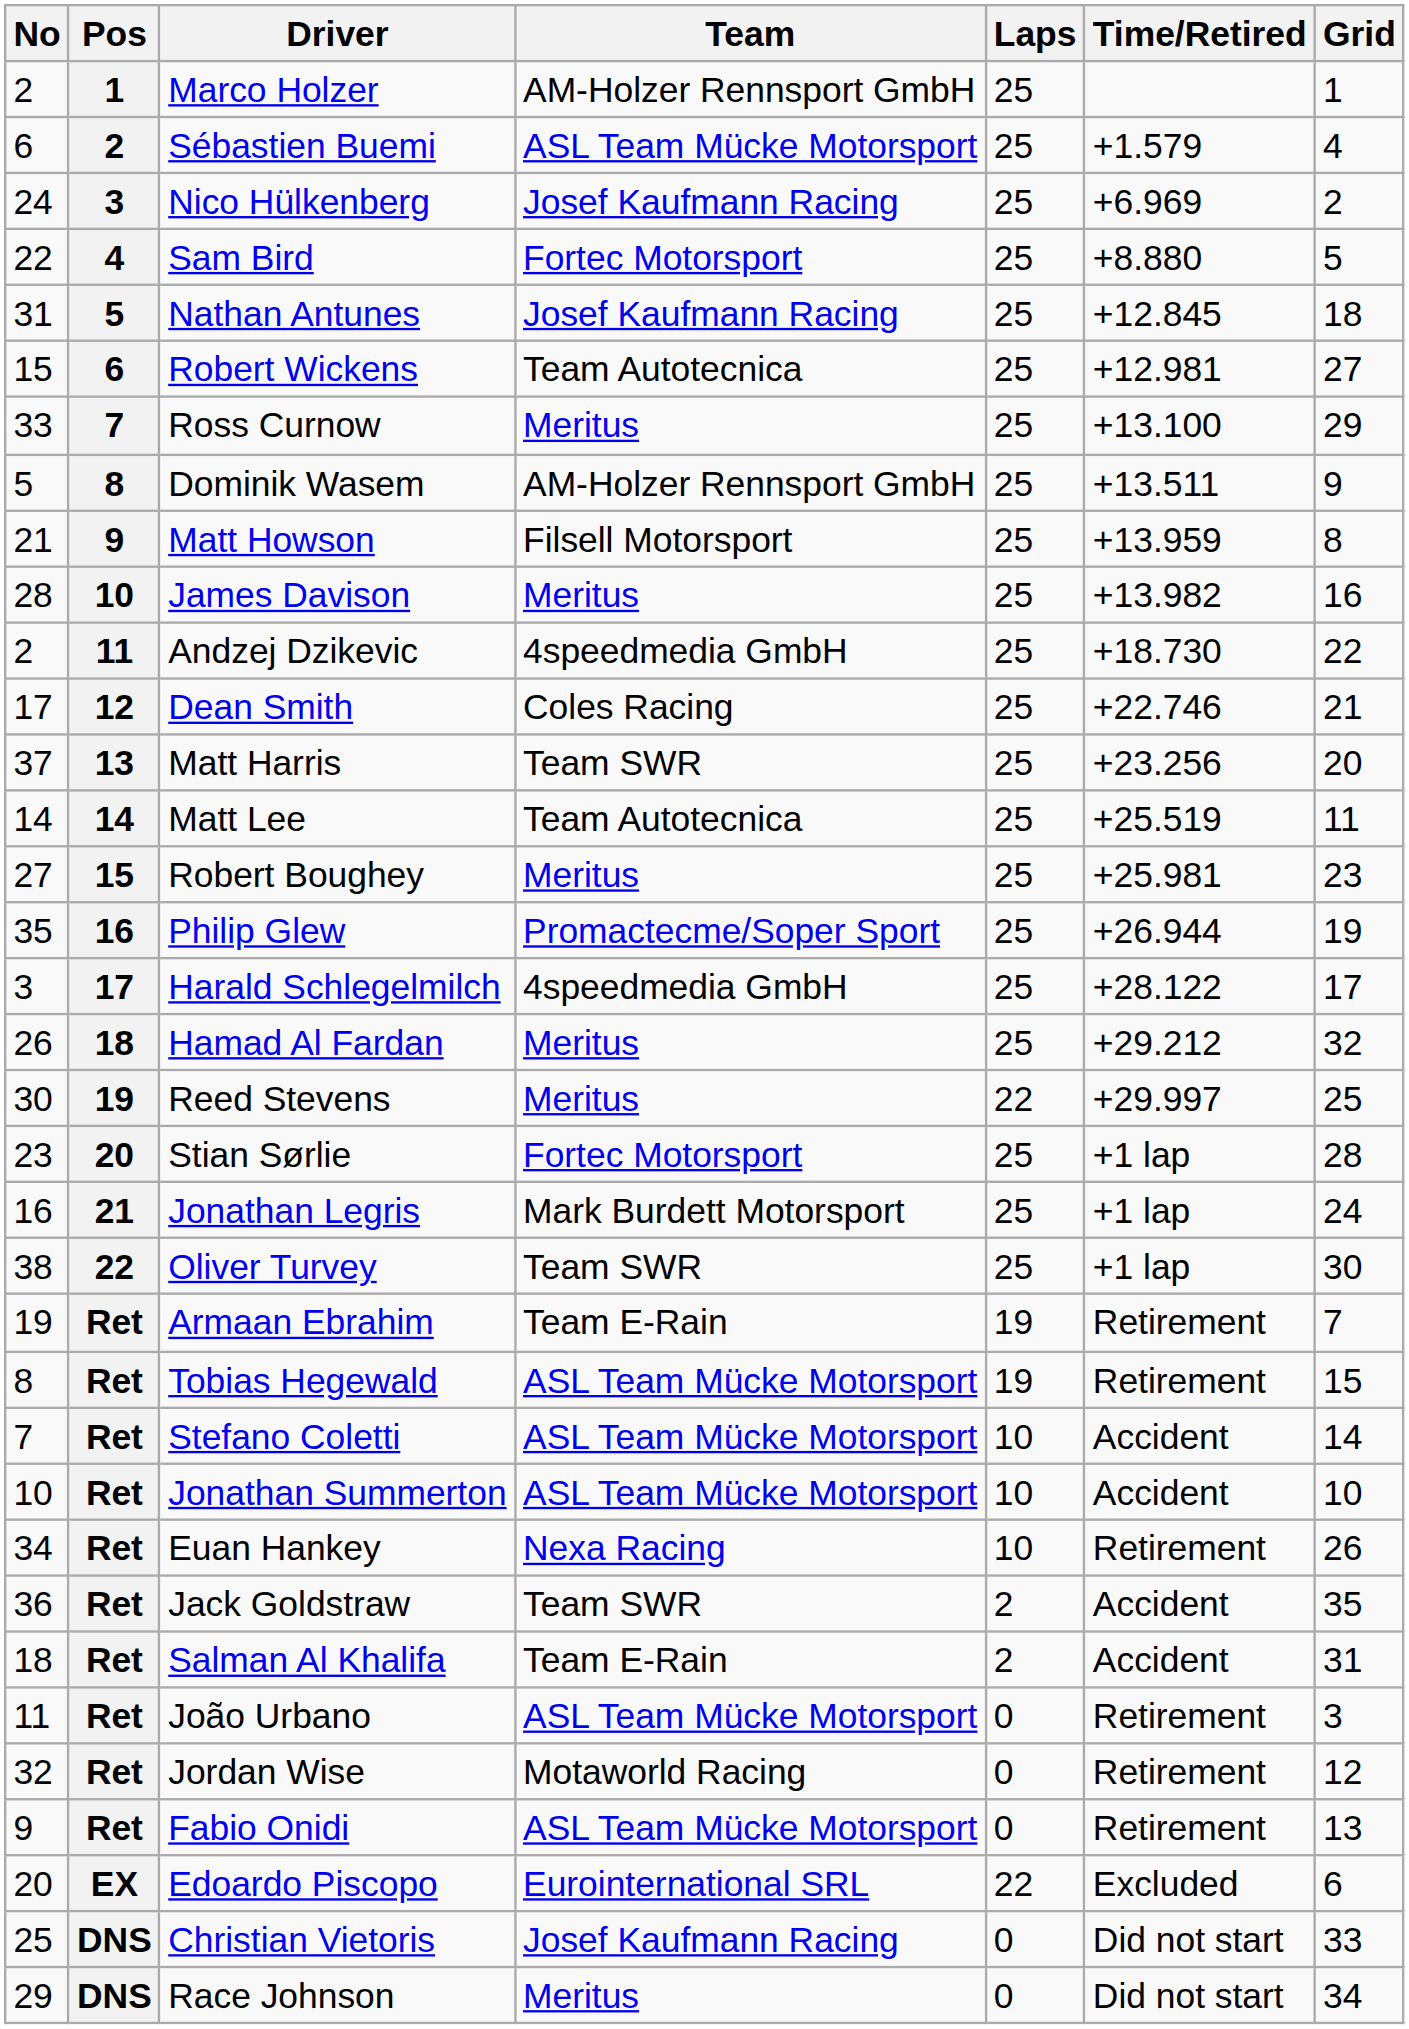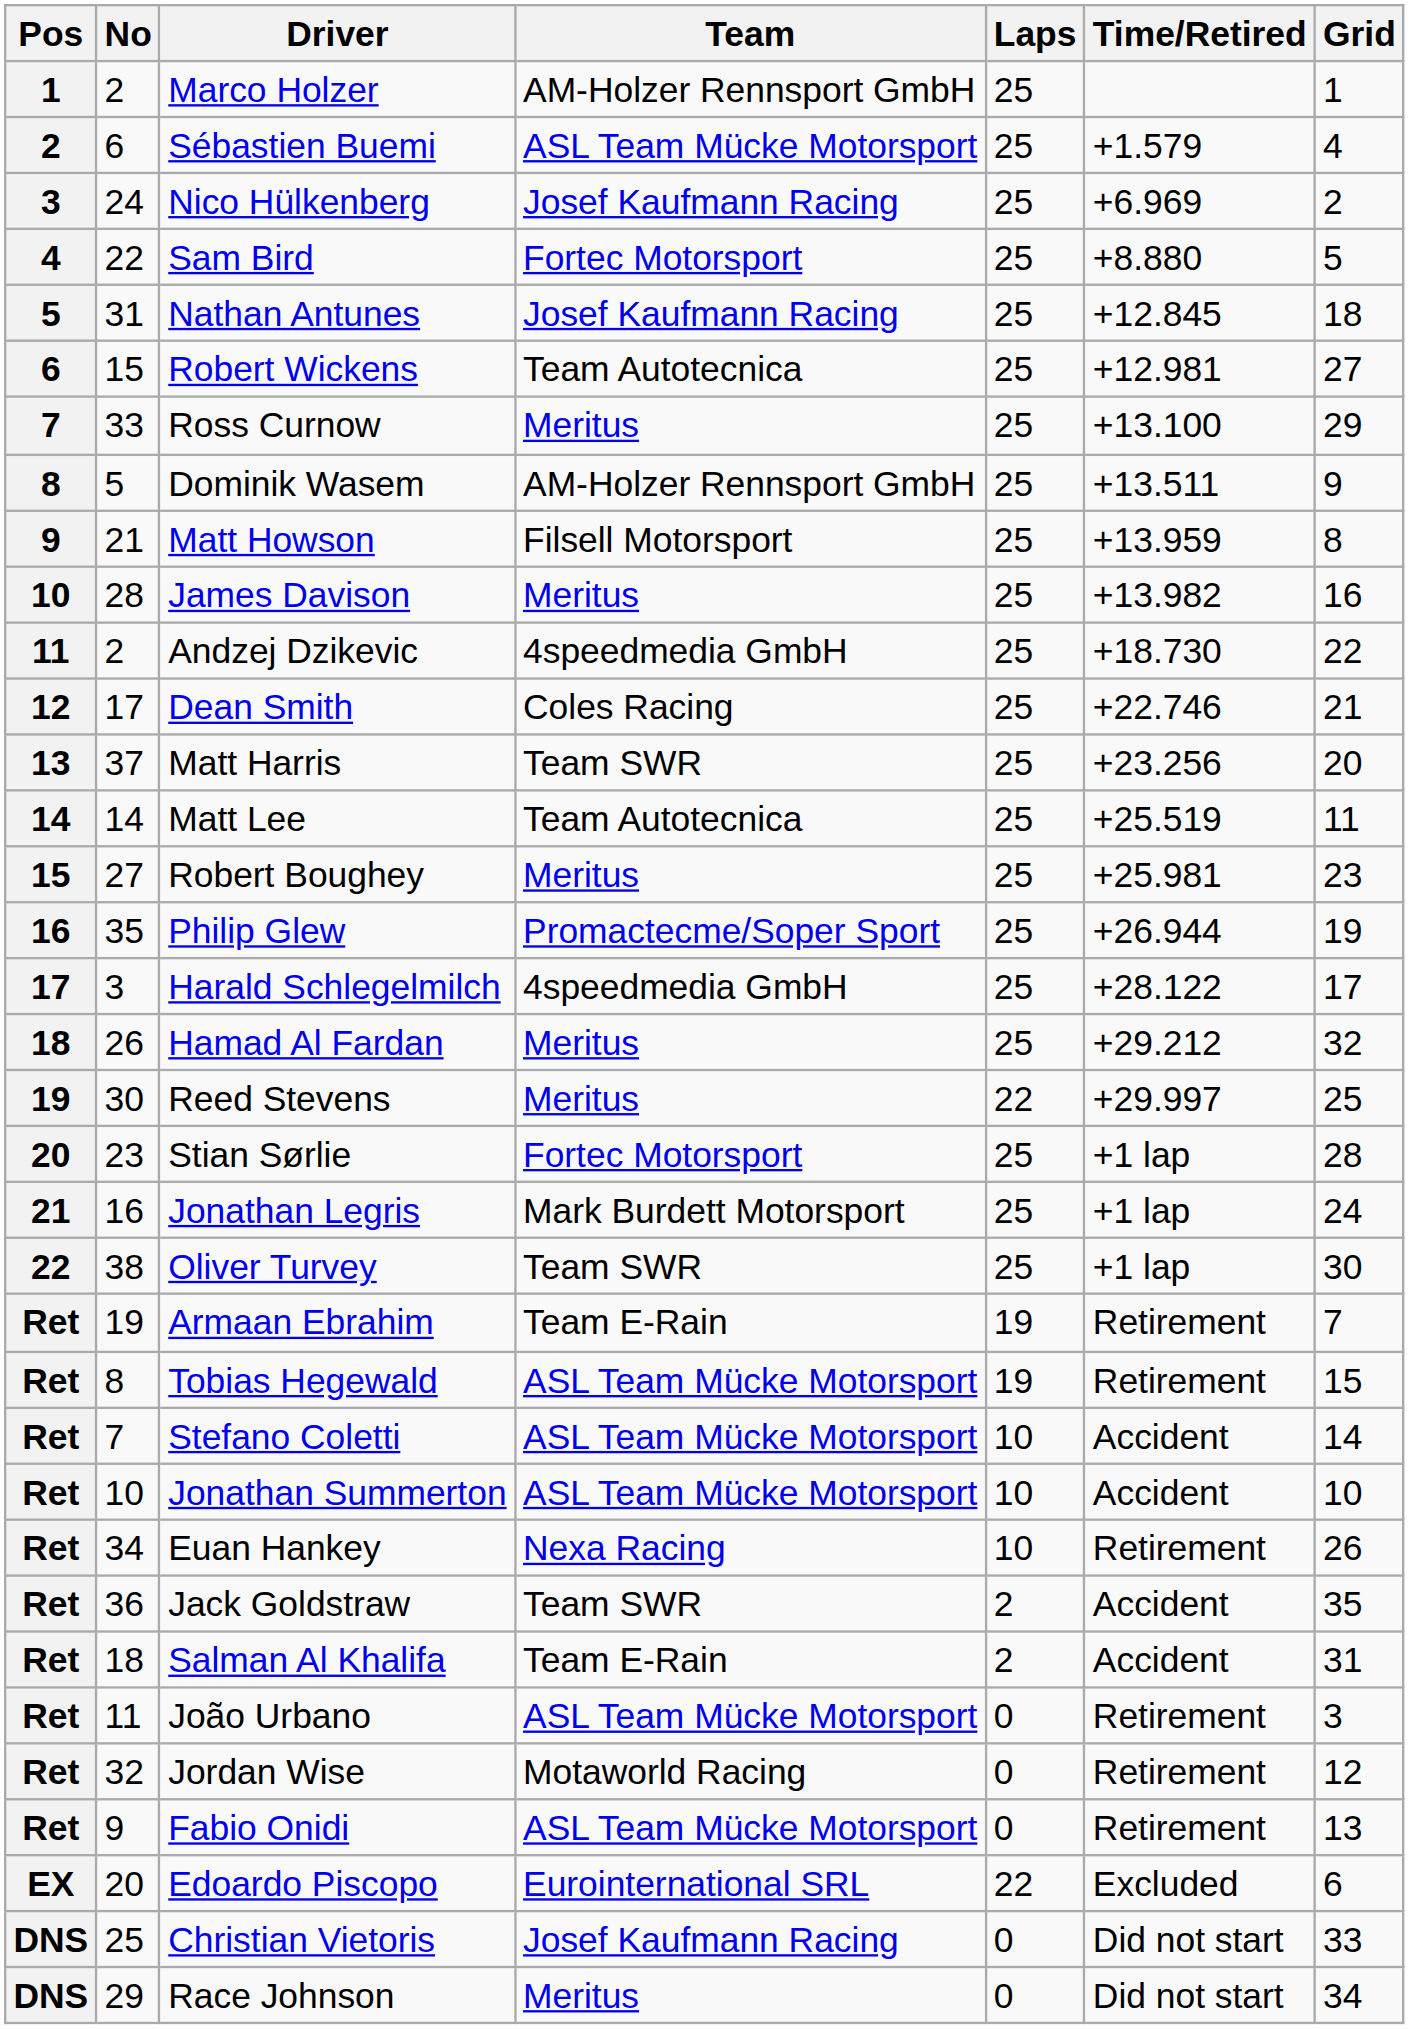 <table class="wikitable" style="font-size: 95%;">
 <tr>
+<th>Pos</th>
 <th>No</th>
-<th>Pos</th>
 <th>Driver</th>
 <th>Team</th>
 <th>Laps</th>
 <th>Time/Retired</th>
 <th>Grid</th>
 </tr>
 <tr>
+<th>1</th>
 <td>2</td>
-<th>1</th>
 <td> <a href='#'>Marco Holzer</a></td>
 <td>AM-Holzer Rennsport GmbH</td>
 <td>25</td>
 <td></td>
 <td>1</td>
 </tr>
 <tr>
+<th>2</th>
 <td>6</td>
-<th>2</th>
 <td> <a href='#'>Sébastien Buemi</a></td>
 <td><a href='#'>ASL Team Mücke Motorsport</a></td>
 <td>25</td>
 <td>+1.579</td>
 <td>4</td>
 </tr>
 <tr>
+<th>3</th>
 <td>24</td>
-<th>3</th>
 <td> <a href='#'>Nico Hülkenberg</a></td>
 <td><a href='#'>Josef Kaufmann Racing</a></td>
 <td>25</td>
 <td>+6.969</td>
 <td>2</td>
 </tr>
 <tr>
+<th>4</th>
 <td>22</td>
-<th>4</th>
 <td> <a href='#'>Sam Bird</a></td>
 <td><a href='#'>Fortec Motorsport</a></td>
 <td>25</td>
 <td>+8.880</td>
 <td>5</td>
 </tr>
 <tr>
+<th>5</th>
 <td>31</td>
-<th>5</th>
 <td> <a href='#'>Nathan Antunes</a></td>
 <td><a href='#'>Josef Kaufmann Racing</a></td>
 <td>25</td>
 <td>+12.845</td>
 <td>18</td>
 </tr>
 <tr>
+<th>6</th>
 <td>15</td>
-<th>6</th>
 <td> <a href='#'>Robert Wickens</a></td>
 <td>Team Autotecnica</td>
 <td>25</td>
 <td>+12.981</td>
 <td>27</td>
 </tr>
 <tr>
+<th>7</th>
 <td>33</td>
-<th>7</th>
 <td> Ross Curnow</td>
 <td><a href='#'>Meritus</a></td>
 <td>25</td>
 <td>+13.100</td>
 <td>29</td>
 </tr>
 <tr>
+<th>8</th>
 <td>5</td>
-<th>8</th>
 <td> Dominik Wasem</td>
 <td>AM-Holzer Rennsport GmbH</td>
 <td>25</td>
 <td>+13.511</td>
 <td>9</td>
 </tr>
 <tr>
+<th>9</th>
 <td>21</td>
-<th>9</th>
 <td> <a href='#'>Matt Howson</a></td>
 <td>Filsell Motorsport</td>
 <td>25</td>
 <td>+13.959</td>
 <td>8</td>
 </tr>
 <tr>
+<th>10</th>
 <td>28</td>
-<th>10</th>
 <td> <a href='#'>James Davison</a></td>
 <td><a href='#'>Meritus</a></td>
 <td>25</td>
 <td>+13.982</td>
 <td>16</td>
 </tr>
 <tr>
+<th>11</th>
 <td>2</td>
-<th>11</th>
 <td> Andzej Dzikevic</td>
 <td>4speedmedia GmbH</td>
 <td>25</td>
 <td>+18.730</td>
 <td>22</td>
 </tr>
 <tr>
+<th>12</th>
 <td>17</td>
-<th>12</th>
 <td> <a href='#'>Dean Smith</a></td>
 <td>Coles Racing</td>
 <td>25</td>
 <td>+22.746</td>
 <td>21</td>
 </tr>
 <tr>
+<th>13</th>
 <td>37</td>
-<th>13</th>
 <td> Matt Harris</td>
 <td>Team SWR</td>
 <td>25</td>
 <td>+23.256</td>
 <td>20</td>
 </tr>
 <tr>
+<th>14</th>
 <td>14</td>
-<th>14</th>
 <td> Matt Lee</td>
 <td>Team Autotecnica</td>
 <td>25</td>
 <td>+25.519</td>
 <td>11</td>
 </tr>
 <tr>
+<th>15</th>
 <td>27</td>
-<th>15</th>
 <td> Robert Boughey</td>
 <td><a href='#'>Meritus</a></td>
 <td>25</td>
 <td>+25.981</td>
 <td>23</td>
 </tr>
 <tr>
+<th>16</th>
 <td>35</td>
-<th>16</th>
 <td> <a href='#'>Philip Glew</a></td>
 <td><a href='#'>Promactecme/Soper Sport</a></td>
 <td>25</td>
 <td>+26.944</td>
 <td>19</td>
 </tr>
 <tr>
+<th>17</th>
 <td>3</td>
-<th>17</th>
 <td> <a href='#'>Harald Schlegelmilch</a></td>
 <td>4speedmedia GmbH</td>
 <td>25</td>
 <td>+28.122</td>
 <td>17</td>
 </tr>
 <tr>
+<th>18</th>
 <td>26</td>
-<th>18</th>
 <td> <a href='#'>Hamad Al Fardan</a></td>
 <td><a href='#'>Meritus</a></td>
 <td>25</td>
 <td>+29.212</td>
 <td>32</td>
 </tr>
 <tr>
+<th>19</th>
 <td>30</td>
-<th>19</th>
 <td> Reed Stevens</td>
 <td><a href='#'>Meritus</a></td>
 <td>22</td>
 <td>+29.997</td>
 <td>25</td>
 </tr>
 <tr>
+<th>20</th>
 <td>23</td>
-<th>20</th>
 <td> Stian Sørlie</td>
 <td><a href='#'>Fortec Motorsport</a></td>
 <td>25</td>
 <td>+1 lap</td>
 <td>28</td>
 </tr>
 <tr>
+<th>21</th>
 <td>16</td>
-<th>21</th>
 <td> <a href='#'>Jonathan Legris</a></td>
 <td>Mark Burdett Motorsport</td>
 <td>25</td>
 <td>+1 lap</td>
 <td>24</td>
 </tr>
 <tr>
+<th>22</th>
 <td>38</td>
-<th>22</th>
 <td> <a href='#'>Oliver Turvey</a></td>
 <td>Team SWR</td>
 <td>25</td>
 <td>+1 lap</td>
 <td>30</td>
 </tr>
 <tr>
+<th>Ret</th>
 <td>19</td>
-<th>Ret</th>
 <td> <a href='#'>Armaan Ebrahim</a></td>
 <td>Team E-Rain</td>
 <td>19</td>
 <td>Retirement</td>
 <td>7</td>
 </tr>
 <tr>
+<th>Ret</th>
 <td>8</td>
-<th>Ret</th>
 <td> <a href='#'>Tobias Hegewald</a></td>
 <td><a href='#'>ASL Team Mücke Motorsport</a></td>
 <td>19</td>
 <td>Retirement</td>
 <td>15</td>
 </tr>
 <tr>
+<th>Ret</th>
 <td>7</td>
-<th>Ret</th>
 <td> <a href='#'>Stefano Coletti</a></td>
 <td><a href='#'>ASL Team Mücke Motorsport</a></td>
 <td>10</td>
 <td>Accident</td>
 <td>14</td>
 </tr>
 <tr>
+<th>Ret</th>
 <td>10</td>
-<th>Ret</th>
 <td> <a href='#'>Jonathan Summerton</a></td>
 <td><a href='#'>ASL Team Mücke Motorsport</a></td>
 <td>10</td>
 <td>Accident</td>
 <td>10</td>
 </tr>
 <tr>
+<th>Ret</th>
 <td>34</td>
-<th>Ret</th>
 <td> Euan Hankey</td>
 <td><a href='#'>Nexa Racing</a></td>
 <td>10</td>
 <td>Retirement</td>
 <td>26</td>
 </tr>
 <tr>
+<th>Ret</th>
 <td>36</td>
-<th>Ret</th>
 <td> Jack Goldstraw</td>
 <td>Team SWR</td>
 <td>2</td>
 <td>Accident</td>
 <td>35</td>
 </tr>
 <tr>
+<th>Ret</th>
 <td>18</td>
-<th>Ret</th>
 <td> <a href='#'>Salman Al Khalifa</a></td>
 <td>Team E-Rain</td>
 <td>2</td>
 <td>Accident</td>
 <td>31</td>
 </tr>
 <tr>
+<th>Ret</th>
 <td>11</td>
-<th>Ret</th>
 <td> João Urbano</td>
 <td><a href='#'>ASL Team Mücke Motorsport</a></td>
 <td>0</td>
 <td>Retirement</td>
 <td>3</td>
 </tr>
 <tr>
+<th>Ret</th>
 <td>32</td>
-<th>Ret</th>
 <td> Jordan Wise</td>
 <td>Motaworld Racing</td>
 <td>0</td>
 <td>Retirement</td>
 <td>12</td>
 </tr>
 <tr>
+<th>Ret</th>
 <td>9</td>
-<th>Ret</th>
 <td> <a href='#'>Fabio Onidi</a></td>
 <td><a href='#'>ASL Team Mücke Motorsport</a></td>
 <td>0</td>
 <td>Retirement</td>
 <td>13</td>
 </tr>
 <tr>
+<th>EX</th>
 <td>20</td>
-<th>EX</th>
 <td> <a href='#'>Edoardo Piscopo</a></td>
 <td><a href='#'>Eurointernational SRL</a></td>
 <td>22</td>
 <td>Excluded</td>
 <td>6</td>
 </tr>
 <tr>
+<th>DNS</th>
 <td>25</td>
-<th>DNS</th>
 <td> <a href='#'>Christian Vietoris</a></td>
 <td><a href='#'>Josef Kaufmann Racing</a></td>
 <td>0</td>
 <td>Did not start</td>
 <td>33</td>
 </tr>
 <tr>
+<th>DNS</th>
 <td>29</td>
-<th>DNS</th>
 <td> Race Johnson</td>
 <td><a href='#'>Meritus</a></td>
 <td>0</td>
 <td>Did not start</td>
 <td>34</td>
 </tr>
 </table>
